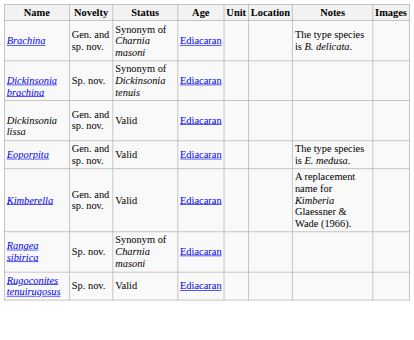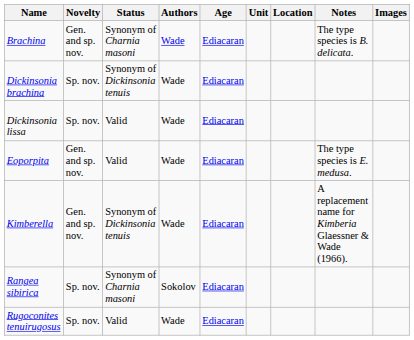 <table class="wikitable sortable" align="center" width="100%">
 <tr>
 <th>Name</th>
 <th>Novelty</th>
 <th>Status</th>
+<th>Authors</th>
 <th>Age</th>
 <th>Unit</th>
 <th>Location</th>
 <th>Notes</th>
 <th>Images</th>
 </tr>
 <tr>
 <td><em><a href='#'>Brachina</a></em></td>
 <td>Gen. and sp. nov.</td>
 <td>Synonym of <em>Charnia masoni</em></td>
+<td><a href='#'>Wade</a></td>
 <td><a href='#'>Ediacaran</a></td>
 <td></td>
 <td></td>
 <td>The type species is <em>B. delicata</em>.</td>
 <td></td>
 </tr>
 <tr>
 <td><br><em><a href='#'>Dickinsonia brachina</a></em></td>
 <td>Sp. nov.</td>
 <td>Synonym of <em>Dickinsonia tenuis</em></td>
+<td>Wade</td>
 <td><a href='#'>Ediacaran</a></td>
 <td></td>
 <td></td>
 <td></td>
 <td></td>
 </tr>
 <tr>
 <td><br><em>Dickinsonia lissa</em></td>
-<td>Gen. and sp. nov.</td>
+<td>Sp. nov.</td>
 <td>Valid</td>
+<td>Wade</td>
 <td><a href='#'>Ediacaran</a></td>
 <td></td>
 <td></td>
 <td></td>
 <td></td>
 </tr>
 <tr>
 <td><em><a href='#'>Eoporpita</a></em></td>
 <td>Gen. and sp. nov.</td>
 <td>Valid</td>
+<td>Wade</td>
 <td><a href='#'>Ediacaran</a></td>
 <td></td>
 <td></td>
 <td>The type species is <em>E. medusa</em>.</td>
 <td></td>
 </tr>
 <tr>
 <td><em><a href='#'>Kimberella</a></em></td>
 <td>Gen. and sp. nov.</td>
-<td>Valid</td>
+<td>Synonym of <em>Dickinsonia tenuis</em></td>
+<td>Wade</td>
 <td><a href='#'>Ediacaran</a></td>
 <td></td>
 <td></td>
 <td>A replacement name for <em>Kimberia</em> Glaessner & Wade (1966).</td>
 <td></td>
 </tr>
 <tr>
 <td><em><a href='#'>Rangea sibirica</a></em></td>
 <td>Sp. nov.</td>
 <td>Synonym of <em>Charnia masoni</em></td>
+<td>Sokolov</td>
 <td><a href='#'>Ediacaran</a></td>
 <td></td>
 <td></td>
 <td></td>
 <td></td>
 </tr>
 <tr>
 <td><em><a href='#'>Rugoconites tenuirugosus</a></em></td>
 <td>Sp. nov.</td>
 <td>Valid</td>
+<td>Wade</td>
 <td><a href='#'>Ediacaran</a></td>
 <td></td>
 <td></td>
 <td></td>
 <td></td>
 </tr>
 </table>
